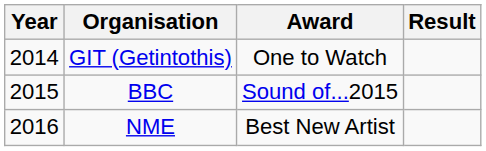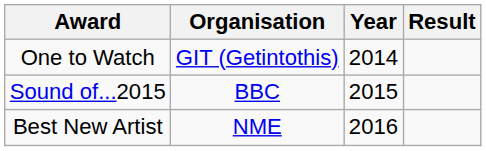 <table class="wikitable plainrowheaders" style="text-align:center;">
 <tr>
+<th>Award</th>
+<th>Organisation</th>
 <th>Year</th>
-<th>Organisation</th>
-<th>Award</th>
 <th>Result</th>
 </tr>
 <tr>
+<td>One to Watch</td>
+<td><a href='#'>GIT (Getintothis)</a></td>
 <td>2014</td>
-<td><a href='#'>GIT (Getintothis)</a></td>
-<td>One to Watch</td>
 <td></td>
 </tr>
 <tr>
+<td><a href='#'>Sound of...</a>2015</td>
+<td><a href='#'>BBC</a></td>
 <td>2015</td>
-<td><a href='#'>BBC</a></td>
-<td><a href='#'>Sound of...</a>2015</td>
 <td></td>
 </tr>
 <tr>
+<td>Best New Artist</td>
+<td><a href='#'>NME</a></td>
 <td>2016</td>
-<td><a href='#'>NME</a></td>
-<td>Best New Artist</td>
 <td></td>
 </tr>
 </table>
